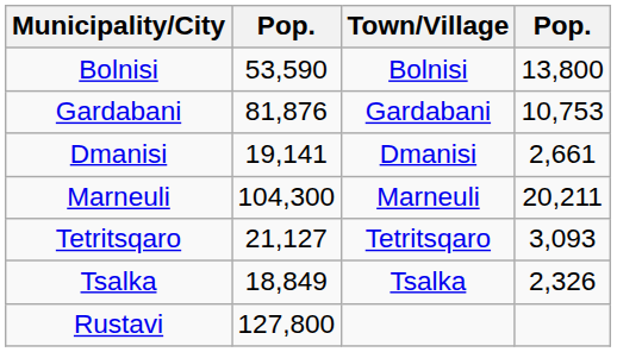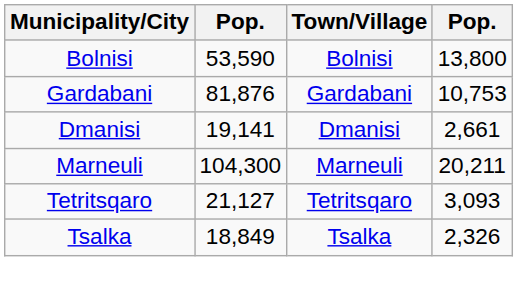 <table class="wikitable sortable">
 <tr>
 <th>Municipality/City</th>
 <th>Pop.</th>
 <th>Town/Village</th>
 <th>Pop.</th>
 </tr>
 <tr>
 <td align="center"><a href='#'>Bolnisi</a></td>
 <td align="center">53,590</td>
 <td align="center"><a href='#'>Bolnisi</a></td>
 <td align="center">13,800</td>
 </tr>
 <tr>
 <td align="center"><a href='#'>Gardabani</a></td>
 <td align="center">81,876</td>
 <td align="center"><a href='#'>Gardabani</a></td>
 <td align="center">10,753</td>
 </tr>
 <tr>
 <td align="center"><a href='#'>Dmanisi</a></td>
 <td align="center">19,141</td>
 <td align="center"><a href='#'>Dmanisi</a></td>
 <td align="center">2,661</td>
 </tr>
 <tr>
 <td align="center"><a href='#'>Marneuli</a></td>
 <td align="center">104,300</td>
 <td align="center"><a href='#'>Marneuli</a></td>
 <td align="center">20,211</td>
 </tr>
 <tr>
 <td align="center"><a href='#'>Tetritsqaro</a></td>
 <td align="center">21,127</td>
 <td align="center"><a href='#'>Tetritsqaro</a></td>
 <td align="center">3,093</td>
 </tr>
 <tr>
 <td align="center"><a href='#'>Tsalka</a></td>
 <td align="center">18,849</td>
 <td align="center"><a href='#'>Tsalka</a></td>
 <td align="center">2,326</td>
 </tr>
-<tr>
-<td align="center"><a href='#'>Rustavi</a></td>
-<td align="center">127,800</td>
-<td align="center"></td>
-<td align="center"></td>
-</tr>
 </table>
